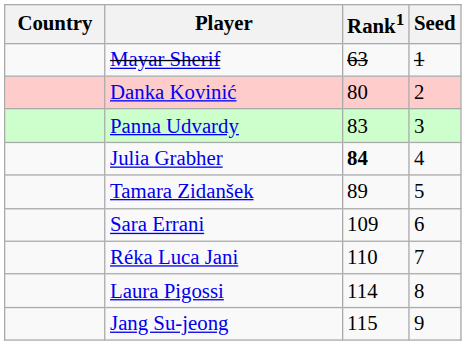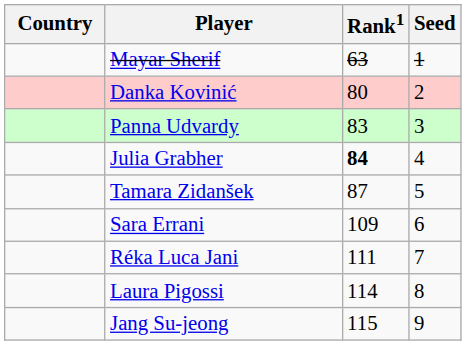 <table class="sortable wikitable">
 <tr>
 <th width="70">Country</th>
 <th width="175">Player</th>
 <th>Rank<sup>1</sup></th>
 <th>Seed</th>
 </tr>
 <tr>
 <td><s></s></td>
 <td><s><a href='#'>Mayar Sherif</a></s></td>
 <td><s>63</s></td>
 <td><s>1</s></td>
 </tr>
 <tr style="background:#fcc;">
 <td></td>
 <td><a href='#'>Danka Kovinić</a></td>
 <td>80</td>
 <td>2</td>
 </tr>
 <tr style="background:#cfc;">
 <td></td>
 <td><a href='#'>Panna Udvardy</a></td>
 <td>83</td>
 <td>3</td>
 </tr>
 <tr>
 <td></td>
 <td><a href='#'>Julia Grabher</a></td>
 <td><strong>84</strong></td>
 <td>4</td>
 </tr>
 <tr>
 <td></td>
 <td><a href='#'>Tamara Zidanšek</a></td>
-<td>89</td>
+<td>87</td>
 <td>5</td>
 </tr>
 <tr>
 <td></td>
 <td><a href='#'>Sara Errani</a></td>
 <td>109</td>
 <td>6</td>
 </tr>
 <tr>
 <td></td>
 <td><a href='#'>Réka Luca Jani</a></td>
-<td>110</td>
+<td>111</td>
 <td>7</td>
 </tr>
 <tr>
 <td></td>
 <td><a href='#'>Laura Pigossi</a></td>
 <td>114</td>
 <td>8</td>
 </tr>
 <tr>
 <td></td>
 <td><a href='#'>Jang Su-jeong</a></td>
 <td>115</td>
 <td>9</td>
 </tr>
 </table>
